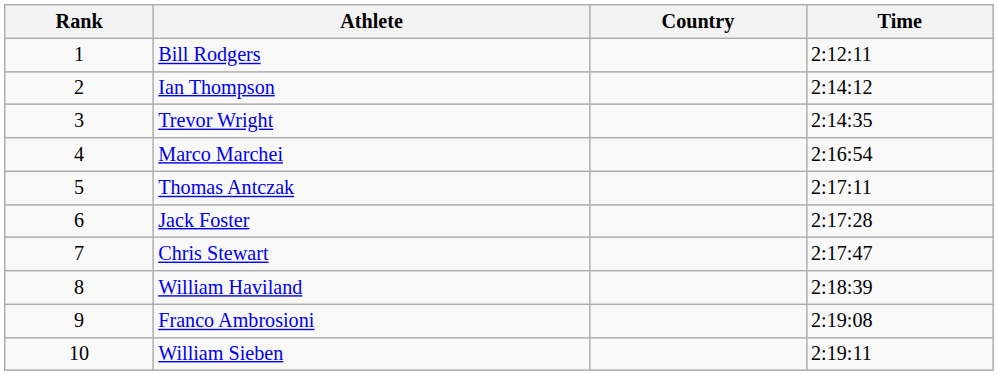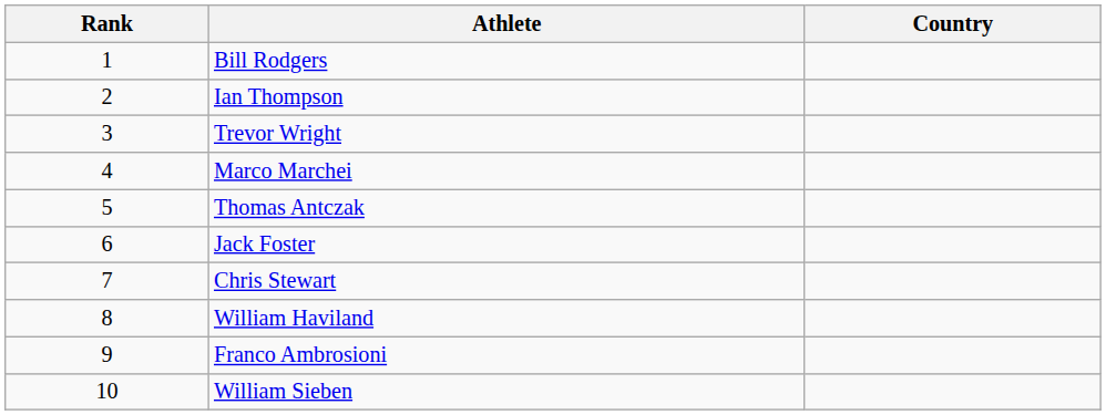 <table class="wikitable" width=80% style="font-size:90%; text-align:left;">
 <tr>
 <th>Rank</th>
 <th>Athlete</th>
 <th>Country</th>
-<th>Time</th>
 </tr>
 <tr>
 <td style="text-align:center">1</td>
 <td><a href='#'>Bill Rodgers</a></td>
 <td></td>
-<td>2:12:11</td>
 </tr>
 <tr>
 <td style="text-align:center">2</td>
 <td><a href='#'>Ian Thompson</a></td>
 <td></td>
-<td>2:14:12</td>
 </tr>
 <tr>
 <td style="text-align:center">3</td>
 <td><a href='#'>Trevor Wright</a></td>
 <td></td>
-<td>2:14:35</td>
 </tr>
 <tr>
 <td style="text-align:center">4</td>
 <td><a href='#'>Marco Marchei</a></td>
 <td></td>
-<td>2:16:54</td>
 </tr>
 <tr>
 <td style="text-align:center">5</td>
 <td><a href='#'>Thomas Antczak</a></td>
 <td></td>
-<td>2:17:11</td>
 </tr>
 <tr>
 <td style="text-align:center">6</td>
 <td><a href='#'>Jack Foster</a></td>
 <td></td>
-<td>2:17:28</td>
 </tr>
 <tr>
 <td style="text-align:center">7</td>
 <td><a href='#'>Chris Stewart</a></td>
 <td></td>
-<td>2:17:47</td>
 </tr>
 <tr>
 <td style="text-align:center">8</td>
 <td><a href='#'>William Haviland</a></td>
 <td></td>
-<td>2:18:39</td>
 </tr>
 <tr>
 <td style="text-align:center">9</td>
 <td><a href='#'>Franco Ambrosioni</a></td>
 <td></td>
-<td>2:19:08</td>
 </tr>
 <tr>
 <td style="text-align:center">10</td>
 <td><a href='#'>William Sieben</a></td>
 <td></td>
-<td>2:19:11</td>
 </tr>
 </table>
